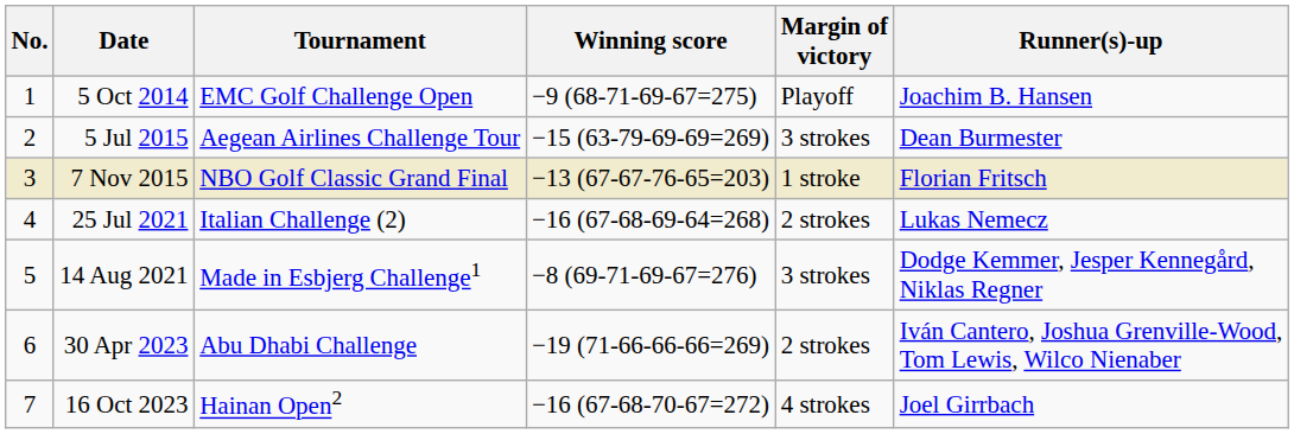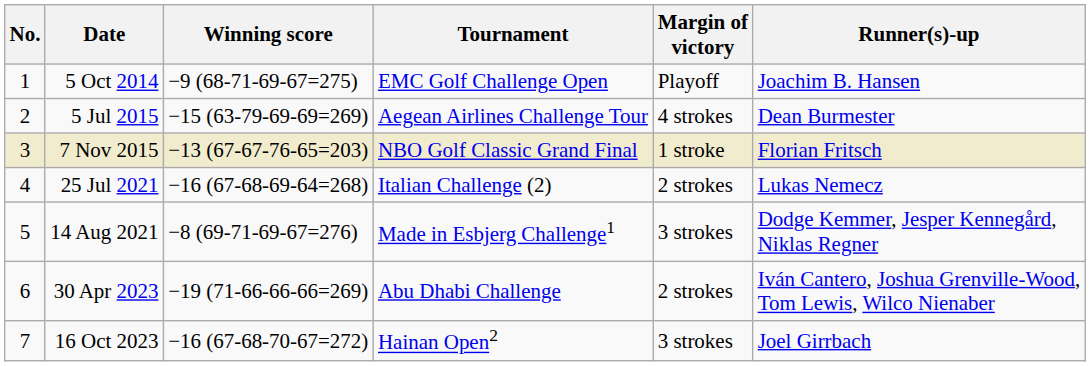 <table class="wikitable" style="font-size:95%;">
 <tr>
 <th>No.</th>
 <th>Date</th>
+<th>Winning score</th>
 <th>Tournament</th>
-<th>Winning score</th>
 <th>Margin of<br>victory</th>
 <th>Runner(s)-up</th>
 </tr>
 <tr>
 <td align=center>1</td>
 <td align=right>5 Oct <a href='#'>2014</a></td>
+<td>−9 (68-71-69-67=275)</td>
 <td><a href='#'>EMC Golf Challenge Open</a></td>
-<td>−9 (68-71-69-67=275)</td>
 <td>Playoff</td>
 <td> <a href='#'>Joachim B. Hansen</a></td>
 </tr>
 <tr>
 <td align=center>2</td>
 <td align=right>5 Jul <a href='#'>2015</a></td>
+<td>−15 (63-79-69-69=269)</td>
 <td><a href='#'>Aegean Airlines Challenge Tour</a></td>
-<td>−15 (63-79-69-69=269)</td>
-<td>3 strokes</td>
+<td>4 strokes</td>
 <td> <a href='#'>Dean Burmester</a></td>
 </tr>
 <tr style="background:#f2ecce;">
 <td align=center>3</td>
 <td align=right>7 Nov 2015</td>
+<td>−13 (67-67-76-65=203)</td>
 <td><a href='#'>NBO Golf Classic Grand Final</a></td>
-<td>−13 (67-67-76-65=203)</td>
 <td>1 stroke</td>
 <td> <a href='#'>Florian Fritsch</a></td>
 </tr>
 <tr>
 <td align=center>4</td>
 <td align=right>25 Jul <a href='#'>2021</a></td>
+<td>−16 (67-68-69-64=268)</td>
 <td><a href='#'>Italian Challenge</a> (2)</td>
-<td>−16 (67-68-69-64=268)</td>
 <td>2 strokes</td>
 <td> <a href='#'>Lukas Nemecz</a></td>
 </tr>
 <tr>
 <td align=center>5</td>
 <td align=right>14 Aug 2021</td>
+<td>−8 (69-71-69-67=276)</td>
 <td><a href='#'>Made in Esbjerg Challenge</a><sup>1</sup></td>
-<td>−8 (69-71-69-67=276)</td>
 <td>3 strokes</td>
 <td> <a href='#'>Dodge Kemmer</a>,  <a href='#'>Jesper Kennegård</a>,<br> <a href='#'>Niklas Regner</a></td>
 </tr>
 <tr>
 <td align=center>6</td>
 <td align=right>30 Apr <a href='#'>2023</a></td>
+<td>−19 (71-66-66-66=269)</td>
 <td><a href='#'>Abu Dhabi Challenge</a></td>
-<td>−19 (71-66-66-66=269)</td>
 <td>2 strokes</td>
 <td> <a href='#'>Iván Cantero</a>,  <a href='#'>Joshua Grenville-Wood</a>,<br> <a href='#'>Tom Lewis</a>,  <a href='#'>Wilco Nienaber</a></td>
 </tr>
 <tr>
 <td align=center>7</td>
 <td align=right>16 Oct 2023</td>
+<td>−16 (67-68-70-67=272)</td>
 <td><a href='#'>Hainan Open</a><sup>2</sup></td>
-<td>−16 (67-68-70-67=272)</td>
-<td>4 strokes</td>
+<td>3 strokes</td>
 <td> <a href='#'>Joel Girrbach</a></td>
 </tr>
 </table>
